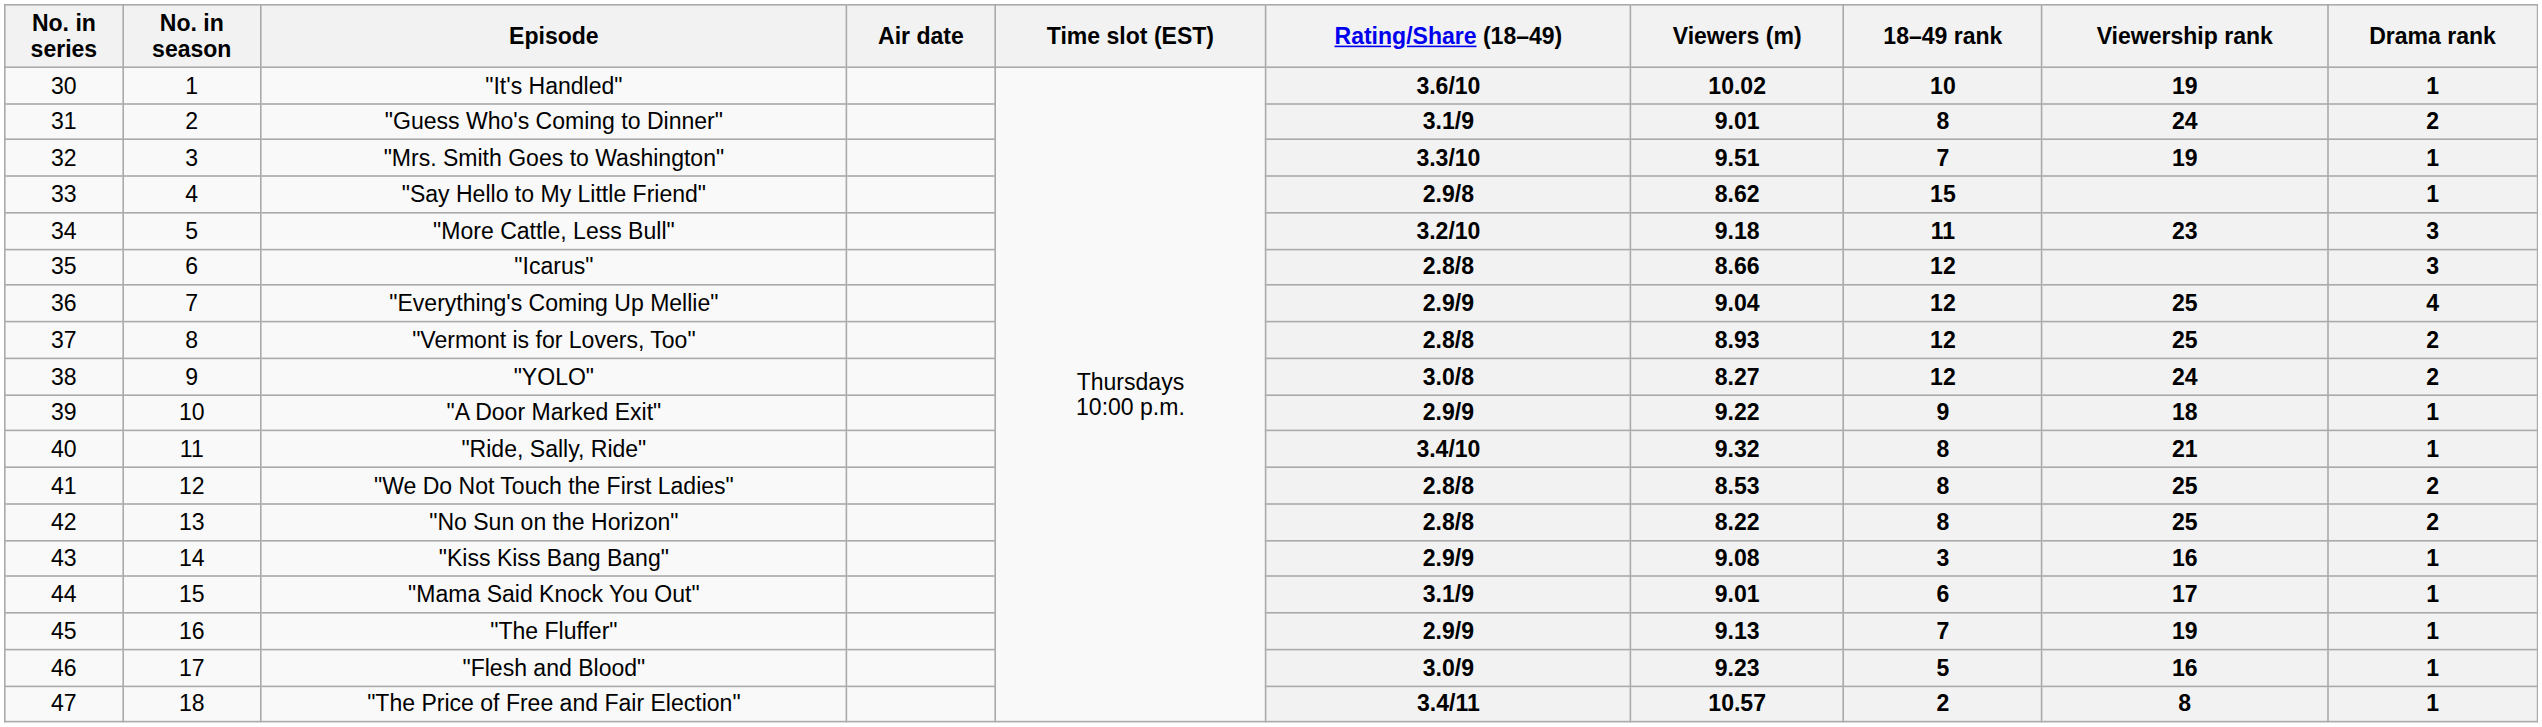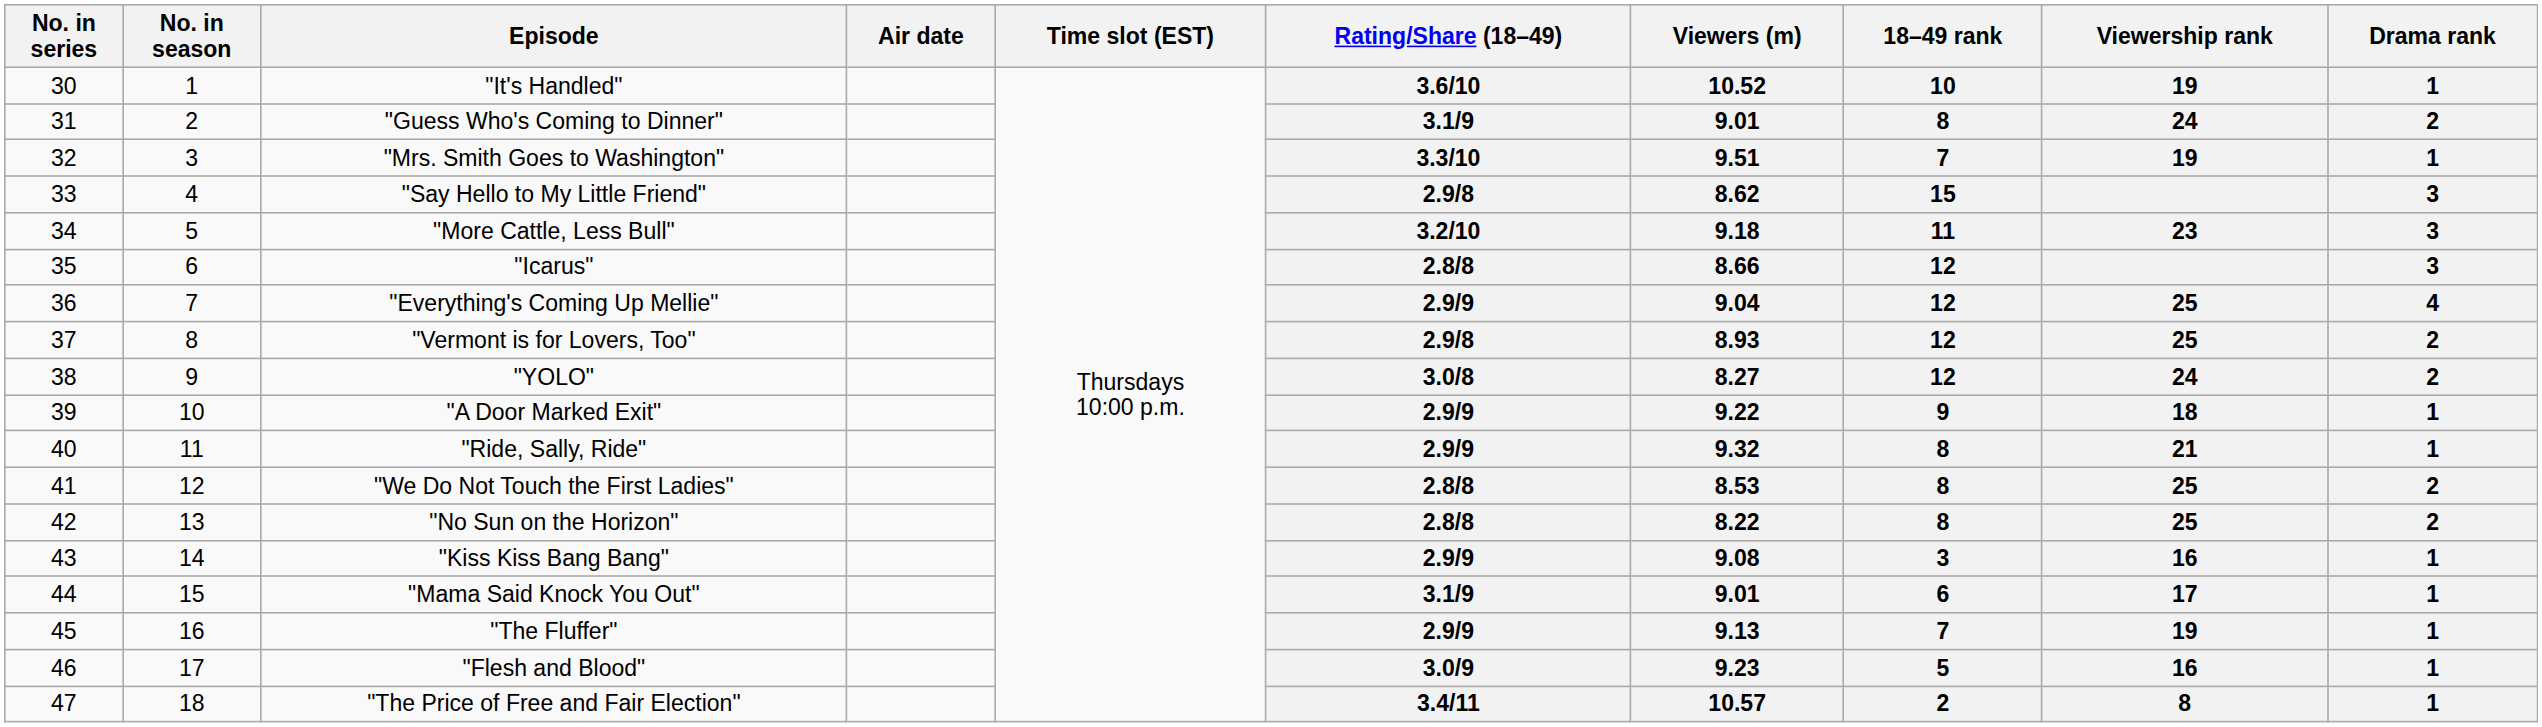 <table class="wikitable" style="font-size:90%; text-align:center; width: 100%; margin-left: auto; margin-right: auto;">
 <tr>
 <th>No. in<br>series</th>
 <th>No. in<br>season</th>
 <th>Episode</th>
 <th>Air date</th>
 <th>Time slot (EST)</th>
 <th><a href='#'>Rating/Share</a> (18–49)</th>
 <th>Viewers (m)</th>
 <th>18–49 rank</th>
 <th>Viewership rank</th>
 <th>Drama rank</th>
 </tr>
 <tr>
 <td style="text-align:center">30</td>
 <td style="text-align:center">1</td>
 <td>"It's Handled"</td>
 <td></td>
 <td style="text-align:center" rowspan=18>Thursdays<br>10:00 p.m.</td>
 <th style="text-align:center">3.6/10</th>
-<th style="text-align:center">10.02</th>
+<th style="text-align:center">10.52</th>
 <th>10</th>
 <th>19</th>
 <th>1</th>
 </tr>
 <tr>
 <td style="text-align:center">31</td>
 <td style="text-align:center">2</td>
 <td>"Guess Who's Coming to Dinner"</td>
 <td></td>
 <th>3.1/9</th>
 <th>9.01</th>
 <th>8</th>
 <th>24</th>
 <th>2</th>
 </tr>
 <tr>
 <td style="text-align:center">32</td>
 <td style="text-align:center">3</td>
 <td>"Mrs. Smith Goes to Washington"</td>
 <td></td>
 <th>3.3/10</th>
 <th>9.51</th>
 <th>7</th>
 <th>19</th>
 <th>1</th>
 </tr>
 <tr>
 <td style="text-align:center">33</td>
 <td style="text-align:center">4</td>
 <td>"Say Hello to My Little Friend"</td>
 <td></td>
 <th>2.9/8</th>
 <th>8.62</th>
 <th>15</th>
 <th></th>
-<th>1</th>
+<th>3</th>
 </tr>
 <tr>
 <td style="text-align:center">34</td>
 <td style="text-align:center">5</td>
 <td>"More Cattle, Less Bull"</td>
 <td></td>
 <th>3.2/10</th>
 <th>9.18</th>
 <th>11</th>
 <th>23</th>
 <th>3</th>
 </tr>
 <tr>
 <td style="text-align:center">35</td>
 <td style="text-align:center">6</td>
 <td>"Icarus"</td>
 <td></td>
 <th>2.8/8</th>
 <th>8.66</th>
 <th>12</th>
 <th></th>
 <th>3</th>
 </tr>
 <tr>
 <td style="text-align:center">36</td>
 <td style="text-align:center">7</td>
 <td>"Everything's Coming Up Mellie"</td>
 <td></td>
 <th>2.9/9</th>
 <th>9.04</th>
 <th>12</th>
 <th>25</th>
 <th>4</th>
 </tr>
 <tr>
 <td style="text-align:center">37</td>
 <td style="text-align:center">8</td>
 <td>"Vermont is for Lovers, Too"</td>
 <td></td>
-<th>2.8/8</th>
+<th>2.9/8</th>
 <th>8.93</th>
 <th>12</th>
 <th>25</th>
 <th>2</th>
 </tr>
 <tr>
 <td style="text-align:center">38</td>
 <td style="text-align:center">9</td>
 <td>"YOLO"</td>
 <td></td>
 <th>3.0/8</th>
 <th>8.27</th>
 <th>12</th>
 <th>24</th>
 <th>2</th>
 </tr>
 <tr>
 <td style="text-align:center">39</td>
 <td style="text-align:center">10</td>
 <td>"A Door Marked Exit"</td>
 <td></td>
 <th>2.9/9</th>
 <th>9.22</th>
 <th>9</th>
 <th>18</th>
 <th>1</th>
 </tr>
 <tr>
 <td style="text-align:center">40</td>
 <td style="text-align:center">11</td>
 <td>"Ride, Sally, Ride"</td>
 <td></td>
-<th>3.4/10</th>
+<th>2.9/9</th>
 <th>9.32</th>
 <th>8</th>
 <th>21</th>
 <th>1</th>
 </tr>
 <tr>
 <td style="text-align:center">41</td>
 <td style="text-align:center">12</td>
 <td>"We Do Not Touch the First Ladies"</td>
 <td></td>
 <th>2.8/8</th>
 <th>8.53</th>
 <th>8</th>
 <th>25</th>
 <th>2</th>
 </tr>
 <tr>
 <td style="text-align:center">42</td>
 <td style="text-align:center">13</td>
 <td>"No Sun on the Horizon"</td>
 <td></td>
 <th>2.8/8</th>
 <th>8.22</th>
 <th>8</th>
 <th>25</th>
 <th>2</th>
 </tr>
 <tr>
 <td style="text-align:center">43</td>
 <td style="text-align:center">14</td>
 <td>"Kiss Kiss Bang Bang"</td>
 <td></td>
 <th>2.9/9</th>
 <th>9.08</th>
 <th>3</th>
 <th>16</th>
 <th>1</th>
 </tr>
 <tr>
 <td style="text-align:center">44</td>
 <td style="text-align:center">15</td>
 <td>"Mama Said Knock You Out"</td>
 <td></td>
 <th>3.1/9</th>
 <th>9.01</th>
 <th>6</th>
 <th>17</th>
 <th>1</th>
 </tr>
 <tr>
 <td style="text-align:center">45</td>
 <td style="text-align:center">16</td>
 <td>"The Fluffer"</td>
 <td></td>
 <th>2.9/9</th>
 <th>9.13</th>
 <th>7</th>
 <th>19</th>
 <th>1</th>
 </tr>
 <tr>
 <td style="text-align:center">46</td>
 <td style="text-align:center">17</td>
 <td>"Flesh and Blood"</td>
 <td></td>
 <th>3.0/9</th>
 <th>9.23</th>
 <th>5</th>
 <th>16</th>
 <th>1</th>
 </tr>
 <tr>
 <td style="text-align:center">47</td>
 <td style="text-align:center">18</td>
 <td>"The Price of Free and Fair Election"</td>
 <td></td>
 <th>3.4/11</th>
 <th>10.57</th>
 <th>2</th>
 <th>8</th>
 <th>1</th>
 </tr>
 </table>
